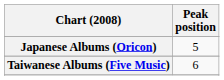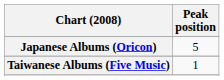 <table class="wikitable sortable plainrowheaders" style="text-align:center">
 <tr>
 <th scope="col">Chart (2008)</th>
 <th scope="col">Peak<br>position</th>
 </tr>
 <tr>
 </tr>
 <tr>
 </tr>
 <tr>
 </tr>
 <tr>
 </tr>
 <tr>
 </tr>
 <tr>
 </tr>
 <tr>
 </tr>
 <tr>
 </tr>
 <tr>
 </tr>
 <tr>
 </tr>
 <tr>
 <th scope="row">Japanese Albums (<a href='#'>Oricon</a>)</th>
 <td align="center">5</td>
 </tr>
 <tr>
 </tr>
 <tr>
 </tr>
 <tr>
 </tr>
 <tr>
 </tr>
 <tr>
 </tr>
 <tr>
 <th scope="row">Taiwanese Albums (<a href='#'>Five Music</a>)</th>
-<td align="center">6</td>
+<td align="center">1</td>
 </tr>
 <tr>
 </tr>
 <tr>
 </tr>
 <tr>
 </tr>
 <tr>
 </tr>
 </table>
